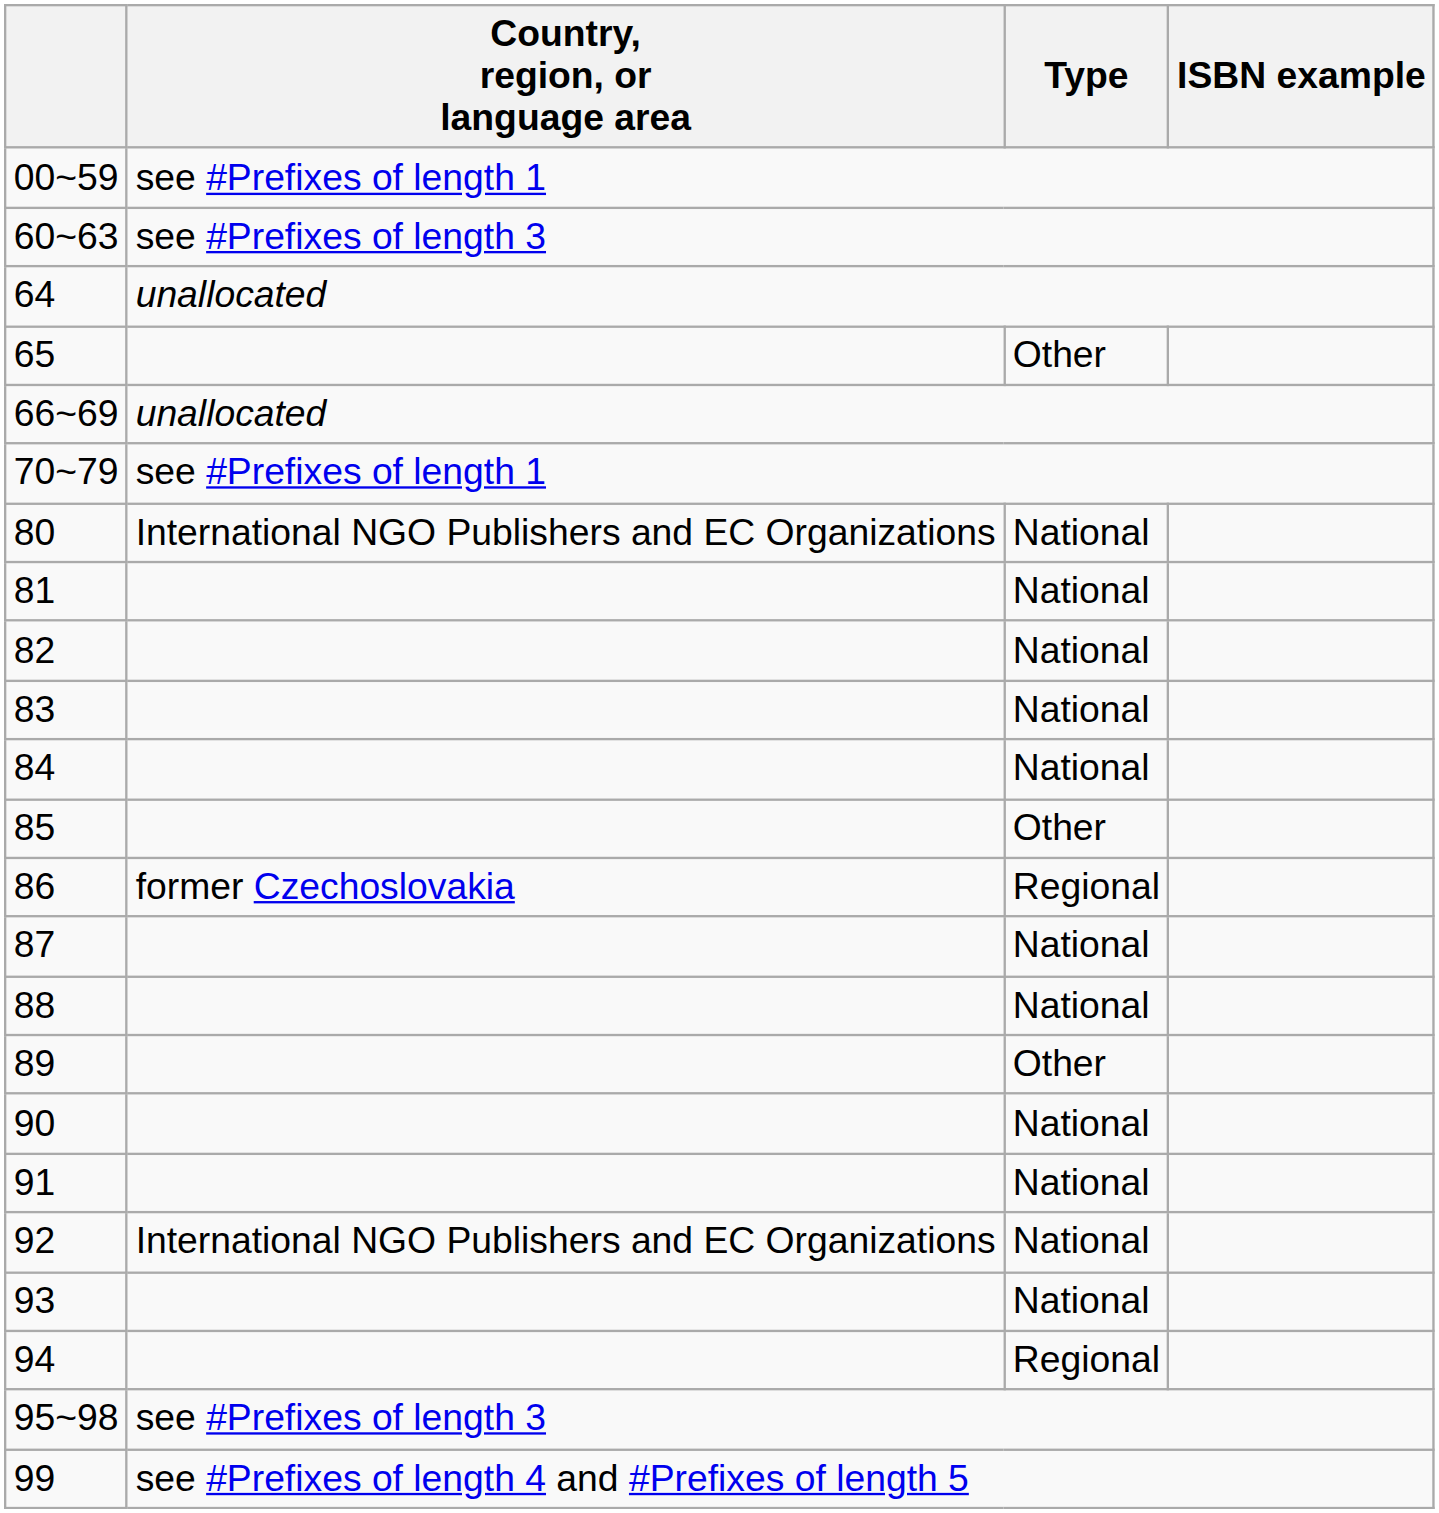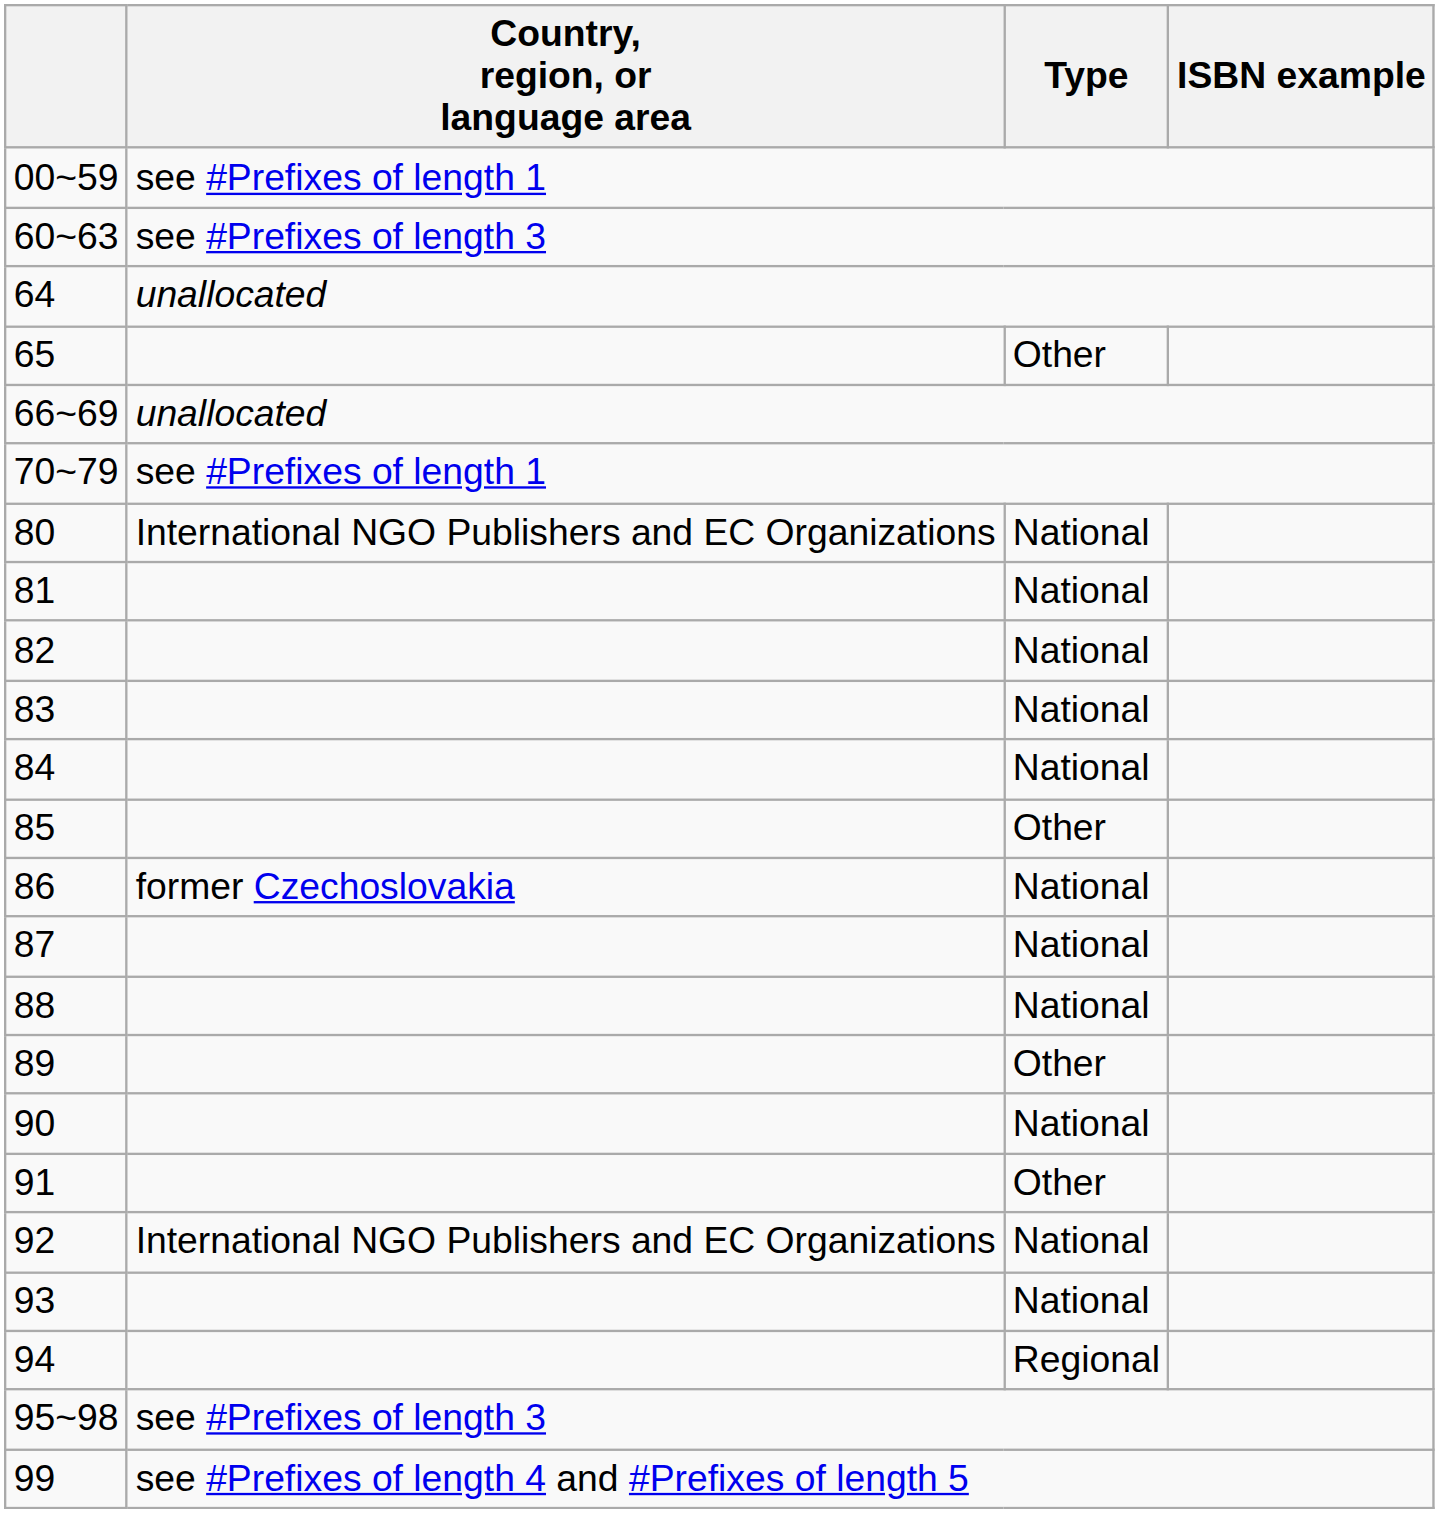 <table class="wikitable sortable">
 <tr>
 <th></th>
 <th>Country,<br>region, or<br>language area<br></th>
 <th>Type</th>
 <th>ISBN example<br></th>
 </tr>
 <tr>
 <td>00~59</td>
 <td colspan=3>see <a href='#'>#Prefixes of length 1</a></td>
 </tr>
 <tr>
 <td>60~63</td>
 <td colspan=3>see <a href='#'>#Prefixes of length 3</a></td>
 </tr>
 <tr>
 <td>64</td>
 <td colspan=3><em>unallocated</em></td>
 </tr>
 <tr>
 <td>65</td>
 <td></td>
 <td>Other</td>
 <td><br></td>
 </tr>
 <tr>
 <td>66~69</td>
 <td colspan=3><em>unallocated</em></td>
 </tr>
 <tr>
 <td>70~79</td>
 <td colspan=3>see <a href='#'>#Prefixes of length 1</a></td>
 </tr>
 <tr>
 <td>80</td>
 <td>International NGO Publishers and EC Organizations</td>
 <td>National</td>
 <td><br></td>
 </tr>
 <tr>
 <td>81</td>
 <td></td>
 <td>National</td>
 <td><br></td>
 </tr>
 <tr>
 <td>82</td>
 <td></td>
 <td>National</td>
 <td><br></td>
 </tr>
 <tr>
 <td>83</td>
 <td></td>
 <td>National</td>
 <td><br></td>
 </tr>
 <tr>
 <td>84</td>
 <td></td>
 <td>National</td>
 <td><br></td>
 </tr>
 <tr>
 <td>85</td>
 <td></td>
 <td>Other</td>
 <td><br></td>
 </tr>
 <tr>
 <td>86</td>
 <td> former <a href='#'>Czechoslovakia</a></td>
-<td>Regional</td>
+<td>National</td>
 <td><br></td>
 </tr>
 <tr>
 <td>87</td>
 <td></td>
 <td>National</td>
 <td><br></td>
 </tr>
 <tr>
 <td>88</td>
 <td></td>
 <td>National</td>
 <td><br></td>
 </tr>
 <tr>
 <td>89</td>
 <td></td>
 <td>Other</td>
 <td><br></td>
 </tr>
 <tr>
 <td>90</td>
 <td></td>
 <td>National</td>
 <td><br></td>
 </tr>
 <tr>
 <td>91</td>
 <td></td>
-<td>National</td>
+<td>Other</td>
 <td><br></td>
 </tr>
 <tr>
 <td>92</td>
 <td>International NGO Publishers and EC Organizations</td>
 <td>National</td>
 <td><br></td>
 </tr>
 <tr>
 <td>93</td>
 <td></td>
 <td>National</td>
 <td><br></td>
 </tr>
 <tr>
 <td>94</td>
 <td></td>
 <td>Regional</td>
 <td><br></td>
 </tr>
 <tr>
 <td>95~98</td>
 <td colspan=3>see <a href='#'>#Prefixes of length 3</a></td>
 </tr>
 <tr>
 <td>99</td>
 <td colspan=3>see <a href='#'>#Prefixes of length 4</a> and <a href='#'>#Prefixes of length 5</a></td>
 </tr>
 </table>
